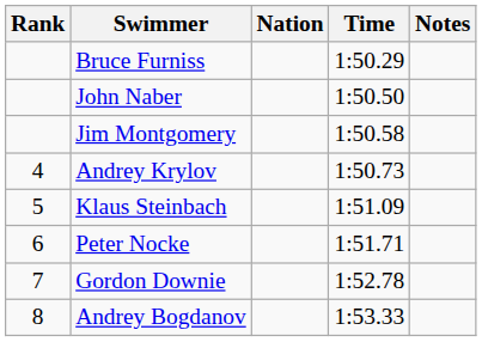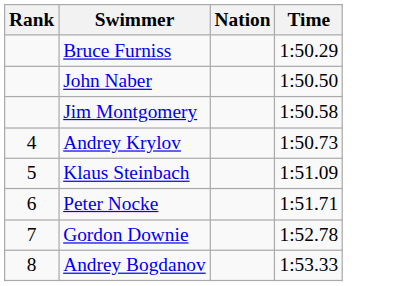 <table class="wikitable sortable" style="text-align:center">
 <tr>
 <th>Rank</th>
 <th>Swimmer</th>
 <th>Nation</th>
 <th>Time</th>
-<th>Notes</th>
 </tr>
 <tr>
 <td></td>
 <td align=left><a href='#'>Bruce Furniss</a></td>
 <td align=left></td>
 <td>1:50.29</td>
-<td></td>
 </tr>
 <tr>
 <td></td>
 <td align=left><a href='#'>John Naber</a></td>
 <td align=left></td>
 <td>1:50.50</td>
-<td></td>
 </tr>
 <tr>
 <td></td>
 <td align=left><a href='#'>Jim Montgomery</a></td>
 <td align=left></td>
 <td>1:50.58</td>
-<td></td>
 </tr>
 <tr>
 <td>4</td>
 <td align=left><a href='#'>Andrey Krylov</a></td>
 <td align=left></td>
 <td>1:50.73</td>
-<td></td>
 </tr>
 <tr>
 <td>5</td>
 <td align=left><a href='#'>Klaus Steinbach</a></td>
 <td align=left></td>
 <td>1:51.09</td>
-<td></td>
 </tr>
 <tr>
 <td>6</td>
 <td align=left><a href='#'>Peter Nocke</a></td>
 <td align=left></td>
 <td>1:51.71</td>
-<td></td>
 </tr>
 <tr>
 <td>7</td>
 <td align=left><a href='#'>Gordon Downie</a></td>
 <td align=left></td>
 <td>1:52.78</td>
-<td></td>
 </tr>
 <tr>
 <td>8</td>
 <td align=left><a href='#'>Andrey Bogdanov</a></td>
 <td align=left></td>
 <td>1:53.33</td>
-<td></td>
 </tr>
 </table>
